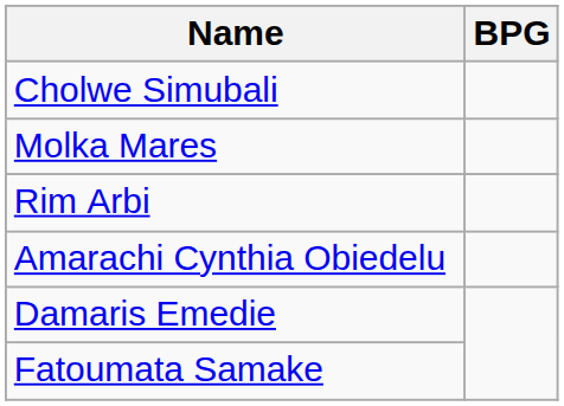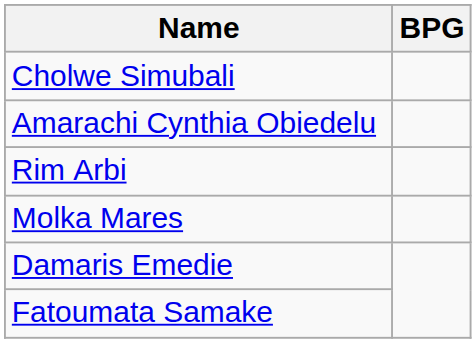 <table class=wikitable>
 <tr>
 <th width=200>Name</th>
 <th>BPG</th>
 </tr>
 <tr>
 <td> <a href='#'>Cholwe Simubali</a></td>
 <td></td>
 </tr>
 <tr>
-<td> <a href='#'>Molka Mares</a></td>
+<td> <a href='#'>Amarachi Cynthia Obiedelu</a></td>
 <td></td>
 </tr>
 <tr>
 <td> <a href='#'>Rim Arbi</a></td>
 <td></td>
 </tr>
 <tr>
-<td> <a href='#'>Amarachi Cynthia Obiedelu</a></td>
+<td> <a href='#'>Molka Mares</a></td>
 <td></td>
 </tr>
 <tr>
 <td> <a href='#'>Damaris Emedie</a></td>
 <td rowspan=2></td>
 </tr>
 <tr>
 <td> <a href='#'>Fatoumata Samake</a></td>
 </tr>
 </table>
